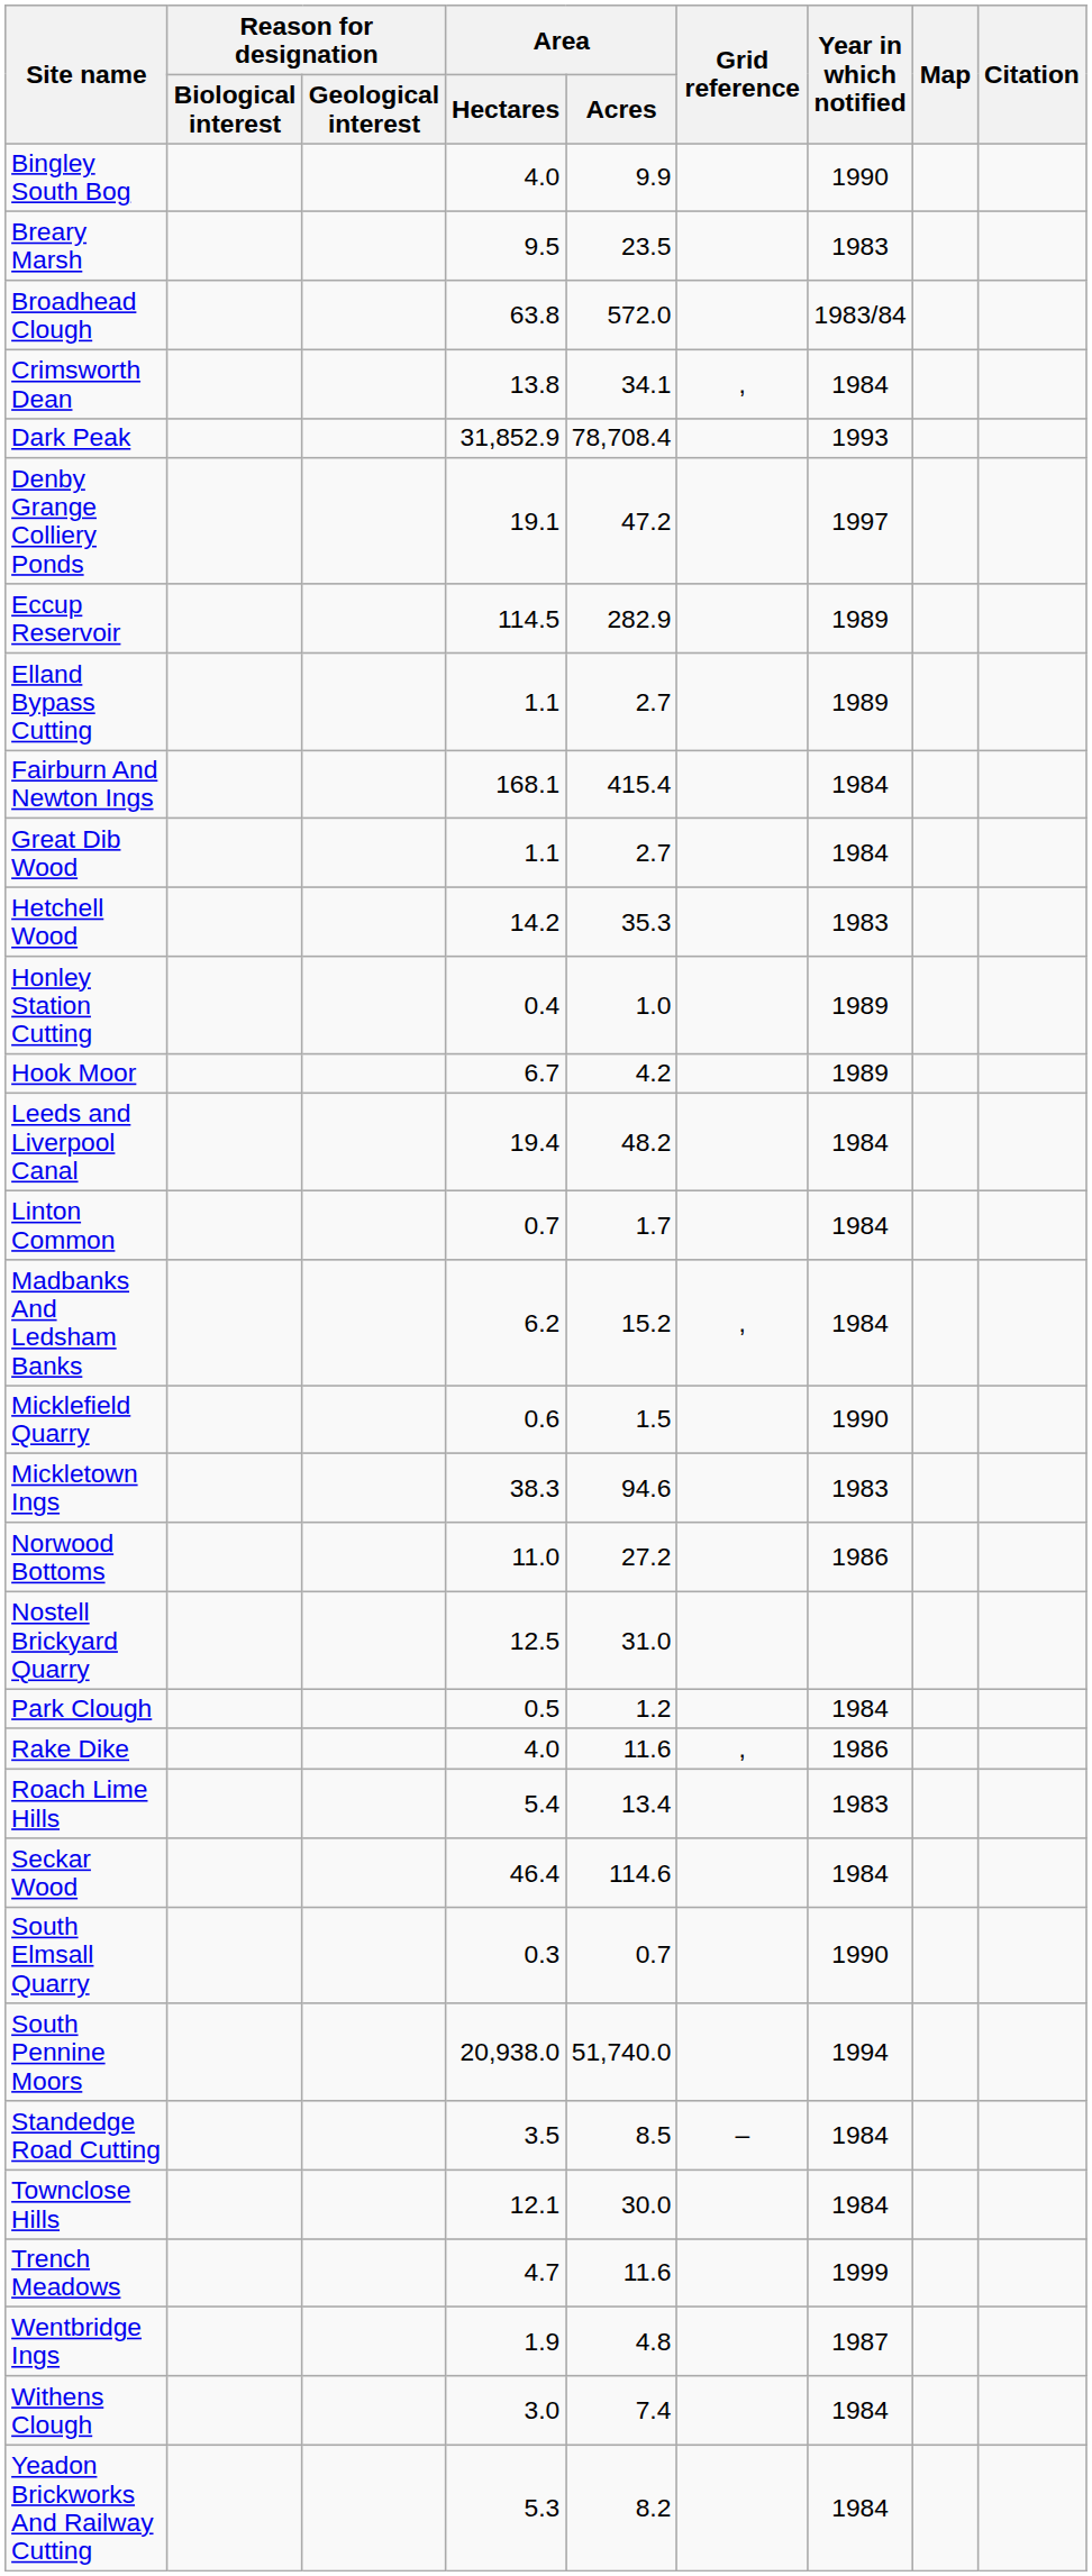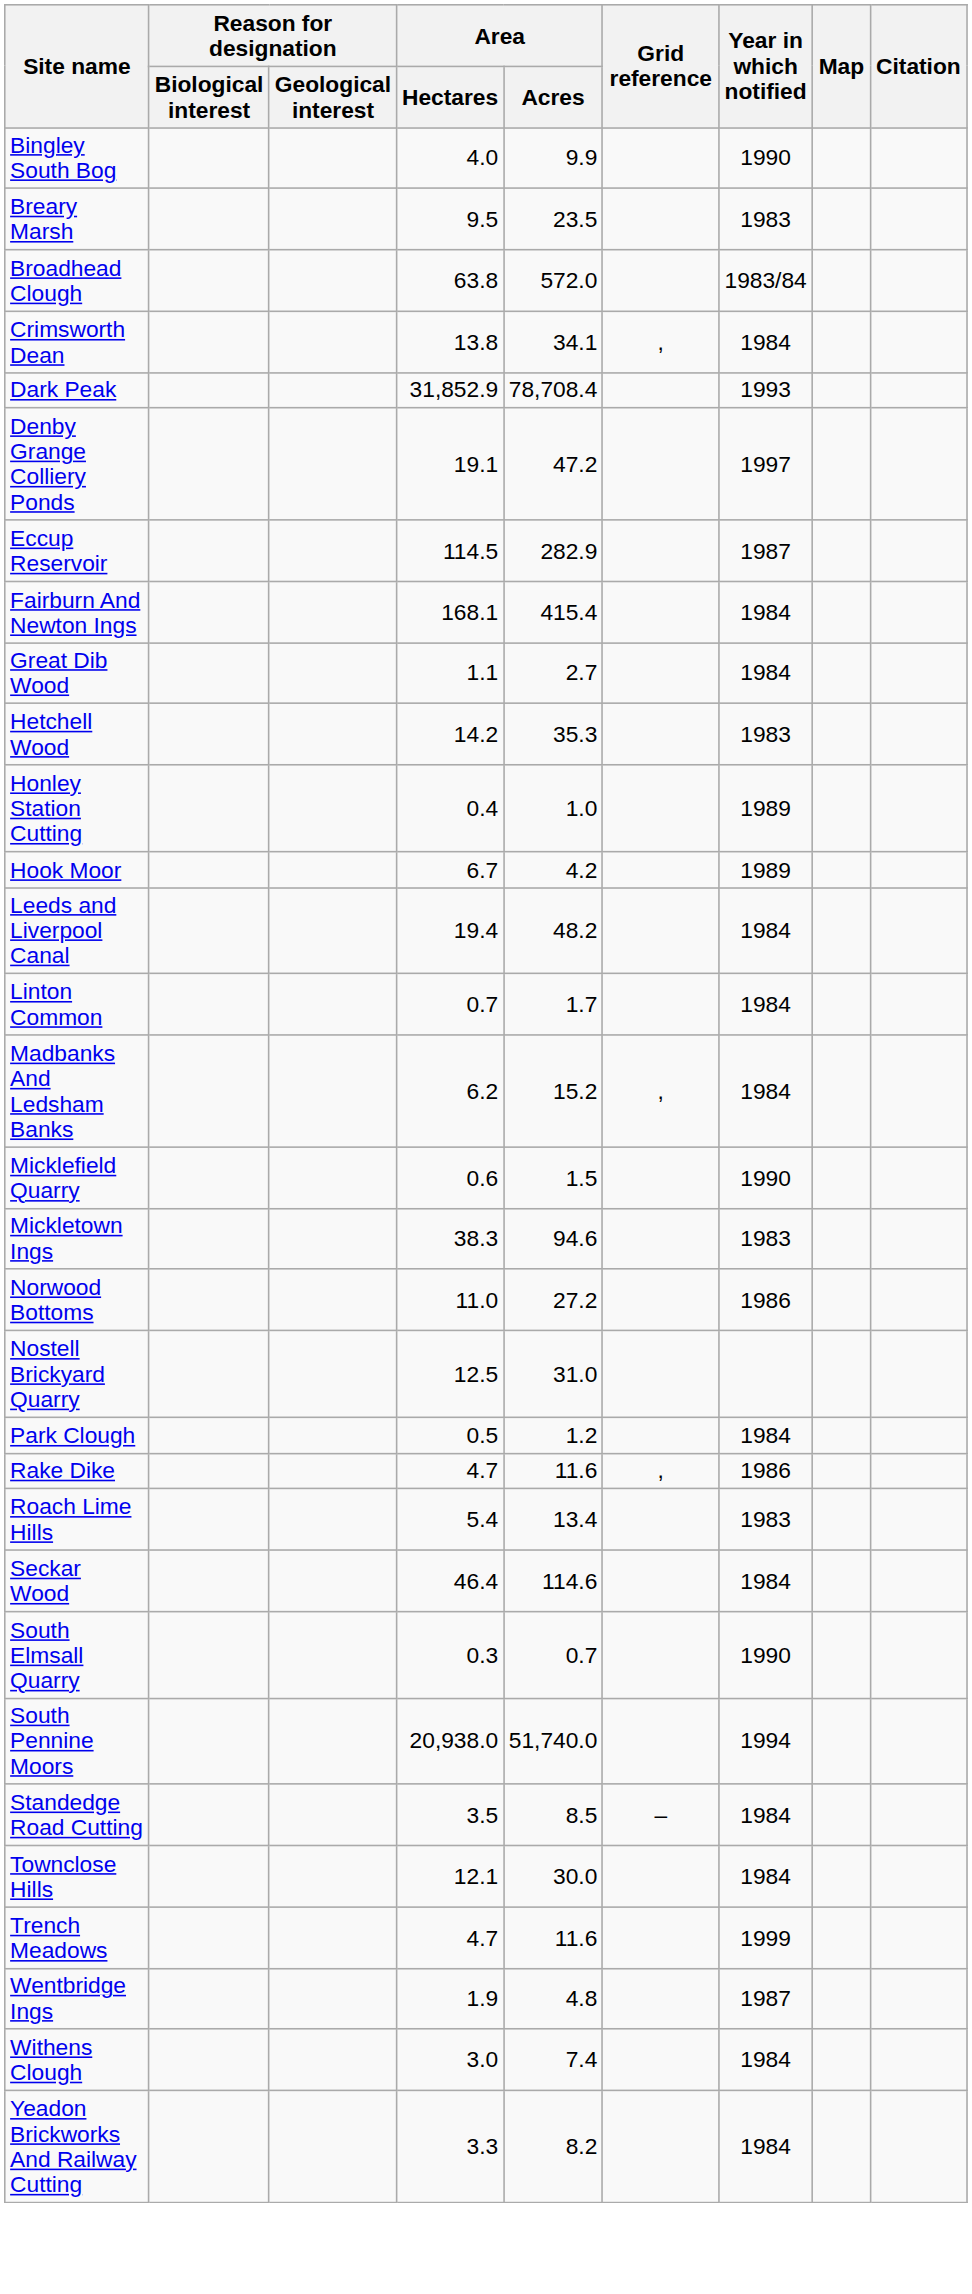 <table class="wikitable" style="font-size:90%">
 <tr>
 <th width="270" rowspan="2">Site name</th>
 <th width="160" colspan="2">Reason for designation</th>
 <th width="100" colspan="2">Area</th>
 <th width="100" rowspan="2">Grid reference</th>
 <th width="60" rowspan="2">Year in which notified</th>
 <th width="50" rowspan="2">Map</th>
 <th width="60" rowspan="2">Citation</th>
 </tr>
 <tr>
 <th width="80">Biological interest</th>
 <th width="80">Geological interest</th>
 <th width="50">Hectares</th>
 <th width="50">Acres</th>
 </tr>
 <tr>
 <td><a href='#'>Bingley South Bog</a></td>
 <td align="center"></td>
 <td></td>
 <td align="right">4.0</td>
 <td align="right">9.9</td>
 <td align="center"></td>
 <td align="center">1990</td>
 <td align="center"></td>
 <td align="center"></td>
 </tr>
 <tr>
 <td><a href='#'>Breary Marsh</a></td>
 <td align="center"></td>
 <td></td>
 <td align="right">9.5</td>
 <td align="right">23.5</td>
 <td align="center"></td>
 <td align="center">1983</td>
 <td align="center"></td>
 <td align="center"></td>
 </tr>
 <tr>
 <td><a href='#'>Broadhead Clough</a></td>
 <td align="center"></td>
 <td></td>
 <td align="right">63.8</td>
 <td align="right">572.0</td>
 <td align="center"></td>
 <td align="center">1983/84</td>
 <td align="center"></td>
 <td align="center"></td>
 </tr>
 <tr>
 <td><a href='#'>Crimsworth Dean</a></td>
 <td></td>
 <td align="center"></td>
 <td align="right">13.8</td>
 <td align="right">34.1</td>
 <td align="center">, </td>
 <td align="center">1984</td>
 <td align="center"></td>
 <td align="center"></td>
 </tr>
 <tr>
 <td><a href='#'>Dark Peak</a></td>
 <td align="center"></td>
 <td align="center"></td>
 <td align="right">31,852.9</td>
 <td align="right">78,708.4</td>
 <td align="center"></td>
 <td align="center">1993</td>
 <td align="center"></td>
 <td align="center"></td>
 </tr>
 <tr>
 <td><a href='#'>Denby Grange Colliery Ponds</a></td>
 <td align="center"></td>
 <td></td>
 <td align="right">19.1</td>
 <td align="right">47.2</td>
 <td align="center"></td>
 <td align="center">1997</td>
 <td align="center"></td>
 <td align="center"></td>
 </tr>
 <tr>
 <td><a href='#'>Eccup Reservoir</a></td>
 <td align="center"></td>
 <td></td>
 <td align="right">114.5</td>
 <td align="right">282.9</td>
 <td align="center"></td>
-<td align="center">1989</td>
-<td align="center"></td>
-<td align="center"></td>
-</tr>
-<tr>
-<td><a href='#'>Elland Bypass Cutting</a></td>
-<td align="center"></td>
-<td></td>
-<td align="right">1.1</td>
-<td align="right">2.7</td>
-<td align="center"></td>
-<td align="center">1989</td>
+<td align="center">1987</td>
 <td align="center"></td>
 <td align="center"></td>
 </tr>
 <tr>
 <td><a href='#'>Fairburn And Newton Ings</a></td>
 <td align="center"></td>
 <td></td>
 <td align="right">168.1</td>
 <td align="right">415.4</td>
 <td align="center"></td>
 <td align="center">1984</td>
 <td align="center"></td>
 <td align="center"></td>
 </tr>
 <tr>
 <td><a href='#'>Great Dib Wood</a></td>
 <td></td>
 <td align="center"></td>
 <td align="right">1.1</td>
 <td align="right">2.7</td>
 <td align="center"></td>
 <td align="center">1984</td>
 <td align="center"></td>
 <td align="center"></td>
 </tr>
 <tr>
 <td><a href='#'>Hetchell Wood</a></td>
 <td align="center"></td>
 <td></td>
 <td align="right">14.2</td>
 <td align="right">35.3</td>
 <td align="center"></td>
 <td align="center">1983</td>
 <td align="center"></td>
 <td align="center"></td>
 </tr>
 <tr>
 <td><a href='#'>Honley Station Cutting</a></td>
 <td></td>
 <td align="center"></td>
 <td align="right">0.4</td>
 <td align="right">1.0</td>
 <td align="center"></td>
 <td align="center">1989</td>
 <td align="center"></td>
 <td align="center"></td>
 </tr>
 <tr>
 <td><a href='#'>Hook Moor</a></td>
 <td align="center"></td>
 <td></td>
 <td align="right">6.7</td>
 <td align="right">4.2</td>
 <td align="center"></td>
 <td align="center">1989</td>
 <td align="center"></td>
 <td align="center"></td>
 </tr>
 <tr>
 <td><a href='#'>Leeds and Liverpool Canal</a></td>
 <td align="center"></td>
 <td></td>
 <td align="right">19.4</td>
 <td align="right">48.2</td>
 <td align="center"></td>
 <td align="center">1984</td>
 <td align="center"></td>
 <td align="center"></td>
 </tr>
 <tr>
 <td><a href='#'>Linton Common</a></td>
 <td align="center"></td>
 <td></td>
 <td align="right">0.7</td>
 <td align="right">1.7</td>
 <td align="center"></td>
 <td align="center">1984</td>
 <td align="center"></td>
 <td align="center"></td>
 </tr>
 <tr>
 <td><a href='#'>Madbanks And Ledsham Banks</a></td>
 <td align="center"></td>
 <td></td>
 <td align="right">6.2</td>
 <td align="right">15.2</td>
 <td align="center">, </td>
 <td align="center">1984</td>
 <td align="center"></td>
 <td align="center"></td>
 </tr>
 <tr>
 <td><a href='#'>Micklefield Quarry</a></td>
 <td></td>
 <td align="center"></td>
 <td align="right">0.6</td>
 <td align="right">1.5</td>
 <td align="center"></td>
 <td align="center">1990</td>
 <td align="center"></td>
 <td align="center"></td>
 </tr>
 <tr>
 <td><a href='#'>Mickletown Ings</a></td>
 <td align="center"></td>
 <td></td>
 <td align="right">38.3</td>
 <td align="right">94.6</td>
 <td align="center"></td>
 <td align="center">1983</td>
 <td align="center"></td>
 <td align="center"></td>
 </tr>
 <tr>
 <td><a href='#'>Norwood Bottoms</a></td>
 <td align="center"></td>
 <td></td>
 <td align="right">11.0</td>
 <td align="right">27.2</td>
 <td align="center"></td>
 <td align="center">1986</td>
 <td align="center"></td>
 <td align="center"></td>
 </tr>
 <tr>
 <td><a href='#'>Nostell Brickyard Quarry</a></td>
 <td align="center"></td>
 <td></td>
 <td align="right">12.5</td>
 <td align="right">31.0</td>
 <td align="center"></td>
 <td></td>
 <td align="center"></td>
 <td align="center"></td>
 </tr>
 <tr>
 <td><a href='#'>Park Clough</a></td>
 <td></td>
 <td align="center"></td>
 <td align="right">0.5</td>
 <td align="right">1.2</td>
 <td align="center"></td>
 <td align="center">1984</td>
 <td align="center"></td>
 <td align="center"></td>
 </tr>
 <tr>
 <td><a href='#'>Rake Dike</a></td>
 <td></td>
 <td align="center"></td>
-<td align="right">4.0</td>
+<td align="right">4.7</td>
 <td align="right">11.6</td>
 <td align="center">, </td>
 <td align="center">1986</td>
 <td align="center"></td>
 <td align="center"></td>
 </tr>
 <tr>
 <td><a href='#'>Roach Lime Hills</a></td>
 <td align="center"></td>
 <td></td>
 <td align="right">5.4</td>
 <td align="right">13.4</td>
 <td align="center"></td>
 <td align="center">1983</td>
 <td align="center"></td>
 <td align="center"></td>
 </tr>
 <tr>
 <td><a href='#'>Seckar Wood</a></td>
 <td align="center"></td>
 <td></td>
 <td align="right">46.4</td>
 <td align="right">114.6</td>
 <td align="center"></td>
 <td align="center">1984</td>
 <td align="center"></td>
 <td align="center"></td>
 </tr>
 <tr>
 <td><a href='#'>South Elmsall Quarry</a></td>
 <td></td>
 <td align="center"></td>
 <td align="right">0.3</td>
 <td align="right">0.7</td>
 <td align="center"></td>
 <td align="center">1990</td>
 <td align="center"></td>
 <td align="center"></td>
 </tr>
 <tr>
 <td><a href='#'>South Pennine Moors</a></td>
 <td align="center"></td>
 <td align="center"></td>
 <td align="right">20,938.0</td>
 <td align="right">51,740.0</td>
 <td align="center"></td>
 <td align="center">1994</td>
 <td align="center"></td>
 <td align="center"></td>
 </tr>
 <tr>
 <td><a href='#'>Standedge Road Cutting</a></td>
 <td></td>
 <td align="center"></td>
 <td align="right">3.5</td>
 <td align="right">8.5</td>
 <td align="center"> – </td>
 <td align="center">1984</td>
 <td align="center"></td>
 <td align="center"></td>
 </tr>
 <tr>
 <td><a href='#'>Townclose Hills</a></td>
 <td align="center"></td>
 <td></td>
 <td align="right">12.1</td>
 <td align="right">30.0</td>
 <td align="center"></td>
 <td align="center">1984</td>
 <td align="center"></td>
 <td align="center"></td>
 </tr>
 <tr>
 <td><a href='#'>Trench Meadows</a></td>
 <td align="center"></td>
 <td></td>
 <td align="right">4.7</td>
 <td align="right">11.6</td>
 <td align="center"></td>
 <td align="center">1999</td>
 <td align="center"></td>
 <td align="center"></td>
 </tr>
 <tr>
 <td><a href='#'>Wentbridge Ings</a></td>
 <td align="center"></td>
 <td></td>
 <td align="right">1.9</td>
 <td align="right">4.8</td>
 <td align="center"></td>
 <td align="center">1987</td>
 <td align="center"></td>
 <td align="center"></td>
 </tr>
 <tr>
 <td><a href='#'>Withens Clough</a></td>
 <td align="center"></td>
 <td></td>
 <td align="right">3.0</td>
 <td align="right">7.4</td>
 <td align="center"></td>
 <td align="center">1984</td>
 <td align="center"></td>
 <td align="center"></td>
 </tr>
 <tr>
 <td><a href='#'>Yeadon Brickworks And Railway Cutting</a></td>
 <td></td>
 <td align="center"></td>
-<td align="right">5.3</td>
+<td align="right">3.3</td>
 <td align="right">8.2</td>
 <td align="center"></td>
 <td align="center">1984</td>
 <td align="center"></td>
 <td align="center"></td>
 </tr>
 </table>
